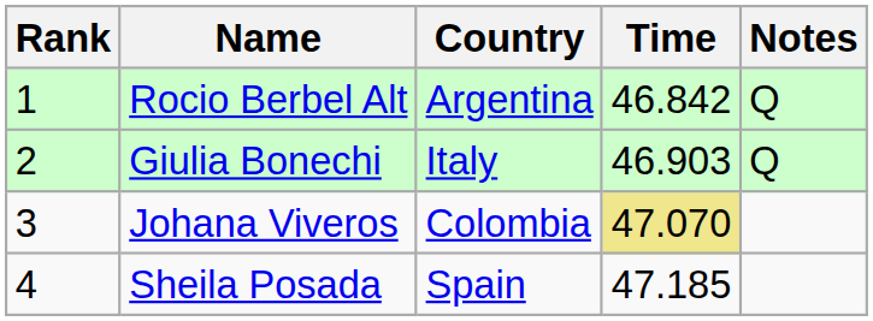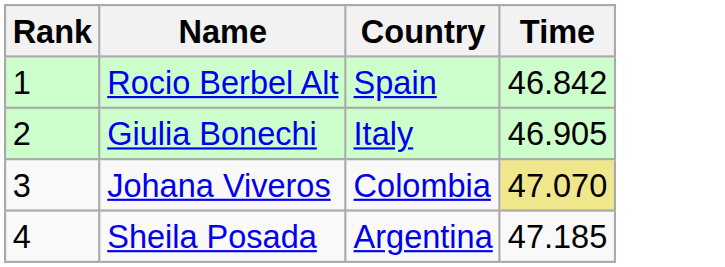 <table class="wikitable" style="font-size:95%" style="text-align:center; width:35em;">
 <tr>
 <th>Rank</th>
 <th>Name</th>
 <th>Country</th>
 <th>Time</th>
-<th>Notes</th>
 </tr>
 <tr bgcolor=ccffcc>
 <td>1</td>
 <td align=left><a href='#'>Rocio Berbel Alt</a></td>
-<td align="left"> <a href='#'>Argentina</a></td>
+<td align="left"> <a href='#'>Spain</a></td>
 <td>46.842</td>
-<td>Q</td>
 </tr>
 <tr bgcolor=ccffcc>
 <td>2</td>
 <td align=left><a href='#'>Giulia Bonechi</a></td>
 <td align="left"> <a href='#'>Italy</a></td>
-<td>46.903</td>
-<td>Q</td>
+<td>46.905</td>
 </tr>
 <tr>
 <td>3</td>
 <td align=left><a href='#'>Johana Viveros</a></td>
 <td align="left"> <a href='#'>Colombia</a></td>
 <td style="background: khaki;">47.070</td>
-<td></td>
 </tr>
 <tr>
 <td>4</td>
 <td align=left><a href='#'>Sheila Posada</a></td>
-<td align="left"> <a href='#'>Spain</a></td>
+<td align="left"> <a href='#'>Argentina</a></td>
 <td>47.185</td>
-<td></td>
 </tr>
 </table>
